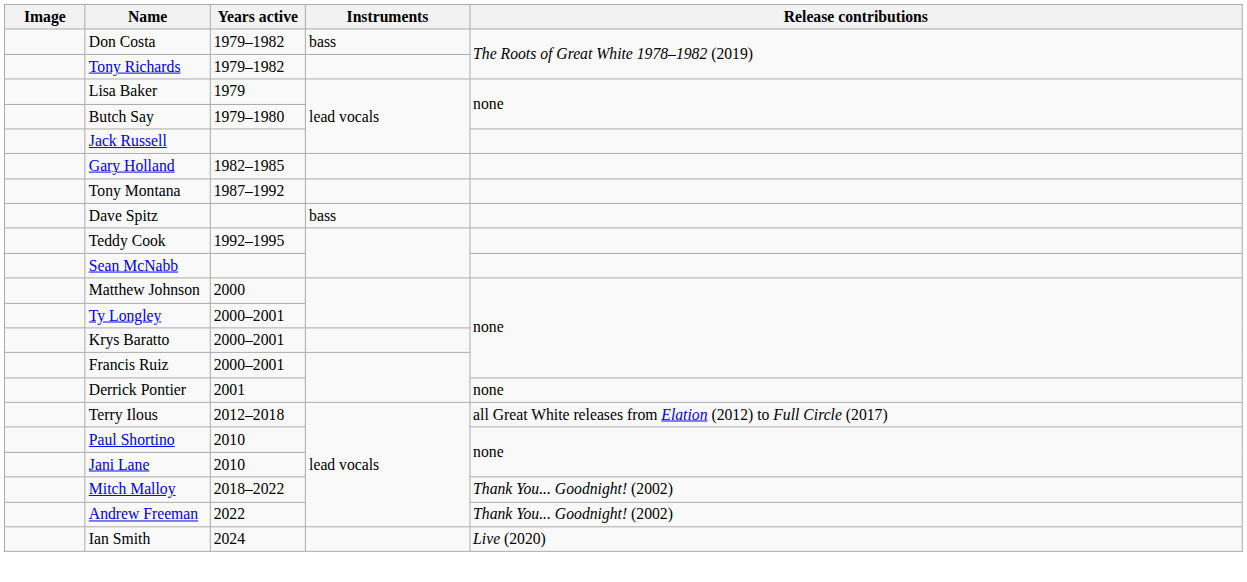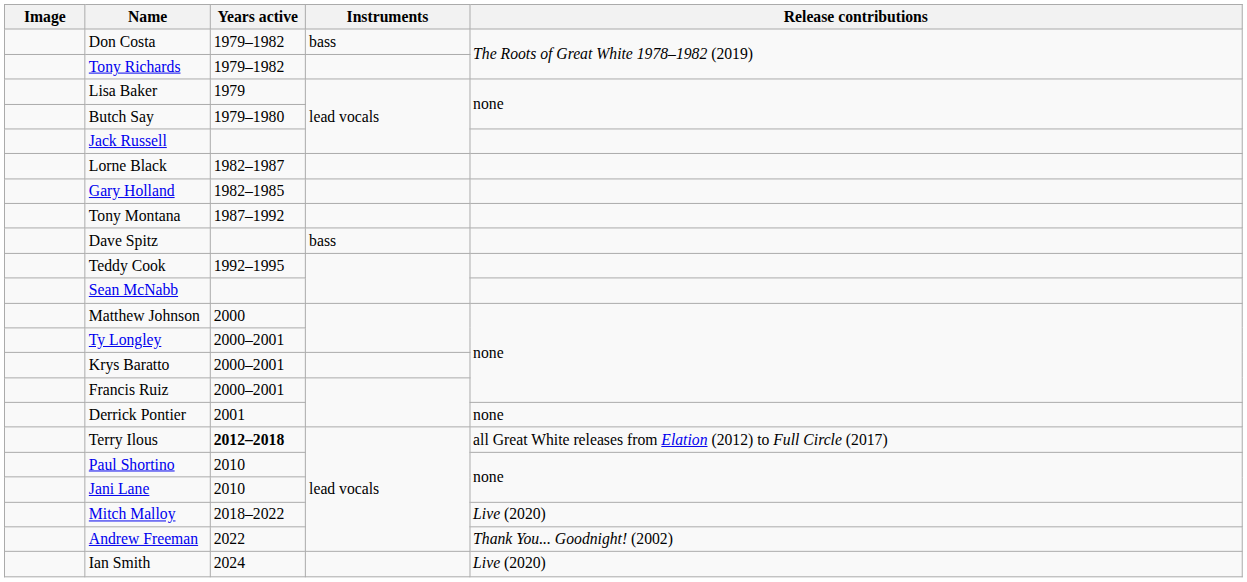 <table class="wikitable" border="1" width=100%>
 <tr>
 <th width="75">Image</th>
 <th width="120">Name</th>
 <th width="90">Years active</th>
 <th width="160">Instruments</th>
 <th>Release contributions</th>
 </tr>
 <tr>
 <td></td>
 <td>Don Costa</td>
 <td>1979–1982 </td>
 <td>bass</td>
 <td rowspan="2"><em>The Roots of Great White 1978–1982</em> (2019)</td>
 </tr>
 <tr>
 <td></td>
 <td><a href='#'>Tony Richards</a></td>
 <td>1979–1982</td>
 <td></td>
 </tr>
 <tr>
 <td></td>
 <td>Lisa Baker</td>
 <td>1979</td>
 <td rowspan="3">lead vocals</td>
 <td rowspan="2">none</td>
 </tr>
 <tr>
 <td></td>
 <td>Butch Say</td>
 <td>1979–1980</td>
 </tr>
 <tr>
 <td></td>
 <td><a href='#'>Jack Russell</a></td>
 <td>  </td>
+<td></td>
+</tr>
+<tr>
+<td></td>
+<td>Lorne Black</td>
+<td>1982–1987 </td>
+<td></td>
 <td></td>
 </tr>
 <tr>
 <td></td>
 <td><a href='#'>Gary Holland</a></td>
 <td>1982–1985</td>
 <td></td>
 <td></td>
 </tr>
 <tr>
 <td></td>
 <td>Tony Montana</td>
 <td>1987–1992</td>
 <td></td>
 <td></td>
 </tr>
 <tr>
 <td></td>
 <td>Dave Spitz</td>
 <td></td>
 <td>bass</td>
 <td></td>
 </tr>
 <tr>
 <td></td>
 <td>Teddy Cook</td>
 <td>1992–1995</td>
 <td rowspan="2"></td>
 <td></td>
 </tr>
 <tr>
 <td></td>
 <td><a href='#'>Sean McNabb</a></td>
 <td></td>
 <td></td>
 </tr>
 <tr>
 <td></td>
 <td>Matthew Johnson</td>
 <td>2000</td>
 <td Rowspan="2"></td>
 <td rowspan="4">none</td>
 </tr>
 <tr>
 <td></td>
 <td><a href='#'>Ty Longley</a></td>
 <td>2000–2001 </td>
 </tr>
 <tr>
 <td></td>
 <td>Krys Baratto</td>
 <td>2000–2001</td>
 <td></td>
 </tr>
 <tr>
 <td></td>
 <td>Francis Ruiz</td>
 <td>2000–2001 </td>
 <td rowspan="2"></td>
 </tr>
 <tr>
 <td></td>
 <td>Derrick Pontier</td>
 <td>2001 </td>
 <td>none</td>
 </tr>
 <tr>
 <td></td>
 <td>Terry Ilous</td>
-<td>2012–2018 </td>
+<td><strong>2012–2018 </strong></td>
 <td rowspan="5">lead vocals</td>
 <td>all Great White releases from <em><a href='#'>Elation</a></em> (2012) to <em>Full Circle</em> (2017)</td>
 </tr>
 <tr>
 <td></td>
 <td><a href='#'>Paul Shortino</a></td>
 <td>2010 </td>
 <td rowspan="2">none</td>
 </tr>
 <tr>
 <td></td>
 <td><a href='#'>Jani Lane</a></td>
 <td>2010 </td>
 </tr>
 <tr>
 <td></td>
 <td><a href='#'>Mitch Malloy</a></td>
 <td>2018–2022 </td>
-<td><em>Thank You... Goodnight!</em> (2002)</td>
+<td><em>Live</em> (2020)</td>
 </tr>
 <tr>
 <td></td>
 <td><a href='#'>Andrew Freeman</a></td>
 <td>2022</td>
 <td><em>Thank You... Goodnight!</em> (2002)</td>
 </tr>
 <tr>
 <td></td>
 <td>Ian Smith</td>
 <td>2024 </td>
 <td></td>
 <td><em>Live</em> (2020)</td>
 </tr>
 </table>
